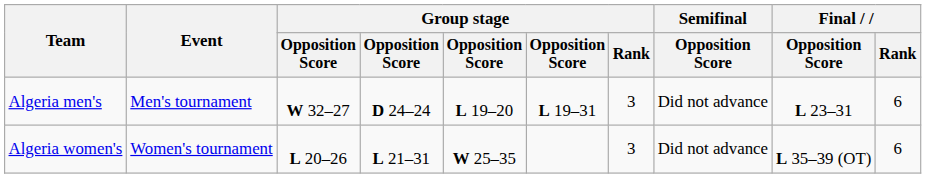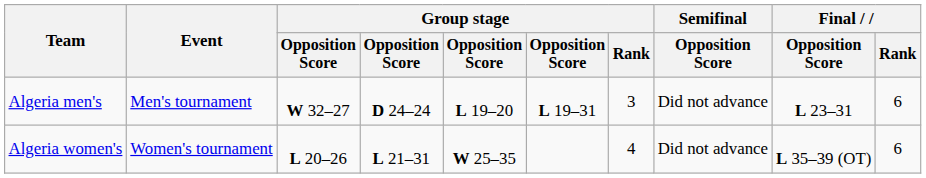 <table class="wikitable" style="text-align:center; font-size:90%">
 <tr>
 <th rowspan=2>Team</th>
 <th rowspan=2>Event</th>
 <th colspan=5>Group stage</th>
 <th>Semifinal</th>
 <th colspan=2>Final /  / </th>
 </tr>
 <tr style="font-size:95%">
 <th>Opposition<br>Score</th>
 <th>Opposition<br>Score</th>
 <th>Opposition<br>Score</th>
 <th>Opposition<br>Score</th>
 <th>Rank</th>
 <th>Opposition<br>Score</th>
 <th>Opposition<br>Score</th>
 <th>Rank</th>
 </tr>
 <tr>
 <td align=left><a href='#'>Algeria men's</a></td>
 <td align=left><a href='#'>Men's tournament</a></td>
 <td><br><strong>W</strong> 32–27</td>
 <td><br><strong>D</strong> 24–24</td>
 <td><br><strong>L</strong> 19–20</td>
 <td><br><strong>L</strong> 19–31</td>
 <td>3</td>
 <td>Did not advance</td>
 <td><br><strong>L</strong> 23–31</td>
 <td>6</td>
 </tr>
 <tr>
 <td align=left><a href='#'>Algeria women's</a></td>
 <td align=left><a href='#'>Women's tournament</a></td>
 <td><br><strong>L</strong> 20–26</td>
 <td><br><strong>L</strong> 21–31</td>
 <td><br><strong>W</strong> 25–35</td>
 <td></td>
-<td>3</td>
+<td>4</td>
 <td>Did not advance</td>
 <td><br><strong>L</strong> 35–39 (OT)</td>
 <td>6</td>
 </tr>
 </table>
